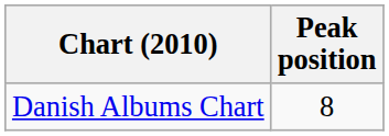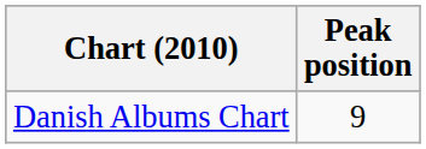 <table class="wikitable sortable">
 <tr>
 <th>Chart (2010)</th>
 <th>Peak<br>position</th>
 </tr>
 <tr>
 <td><a href='#'>Danish Albums Chart</a></td>
-<td style="text-align:center;">8</td>
+<td style="text-align:center;">9</td>
 </tr>
 </table>
